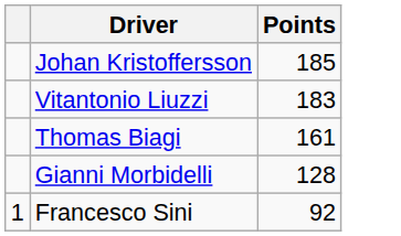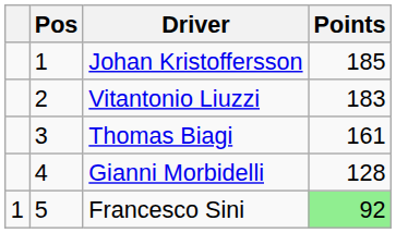 <table class="wikitable" style="font-size: 95%;">
 <tr>
 <th></th>
+<th>Pos</th>
 <th>Driver</th>
 <th>Points</th>
 </tr>
 <tr>
 <td align="left"></td>
+<td>1</td>
 <td> <a href='#'>Johan Kristoffersson</a></td>
 <td align="right">185</td>
 </tr>
 <tr>
 <td align="left"></td>
+<td>2</td>
 <td> <a href='#'>Vitantonio Liuzzi</a></td>
 <td align="right">183</td>
 </tr>
 <tr>
 <td align="left"></td>
+<td>3</td>
 <td> <a href='#'>Thomas Biagi</a></td>
 <td align="right">161</td>
 </tr>
 <tr>
 <td align="left"></td>
+<td>4</td>
 <td> <a href='#'>Gianni Morbidelli</a></td>
 <td align="right">128</td>
 </tr>
 <tr>
 <td align="left"> 1</td>
+<td>5</td>
 <td> Francesco Sini</td>
-<td align="right">92</td>
+<td align="right" style="background: lightgreen;">92</td>
 </tr>
 </table>
